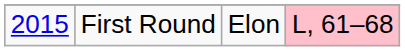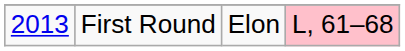 <table class="wikitable" style="text-align:center">
 <tr>
 </tr>
 <tr>
-<td><a href='#'>2015</a></td>
+<td><a href='#'>2013</a></td>
 <td>First Round</td>
 <td>Elon</td>
 <td style="background: pink;">L, 61–68</td>
 </tr>
 </table>
